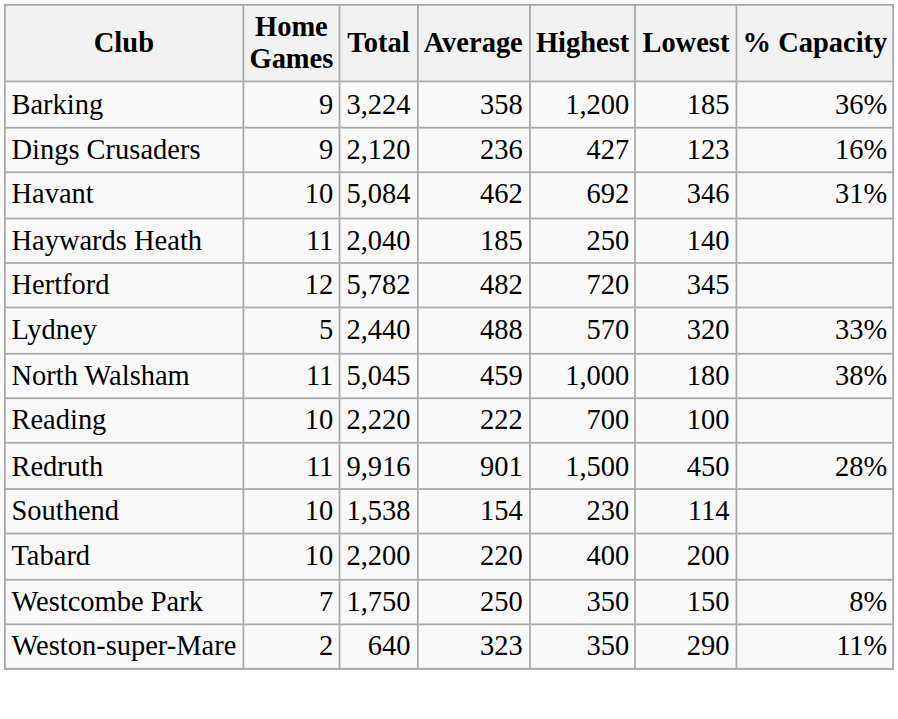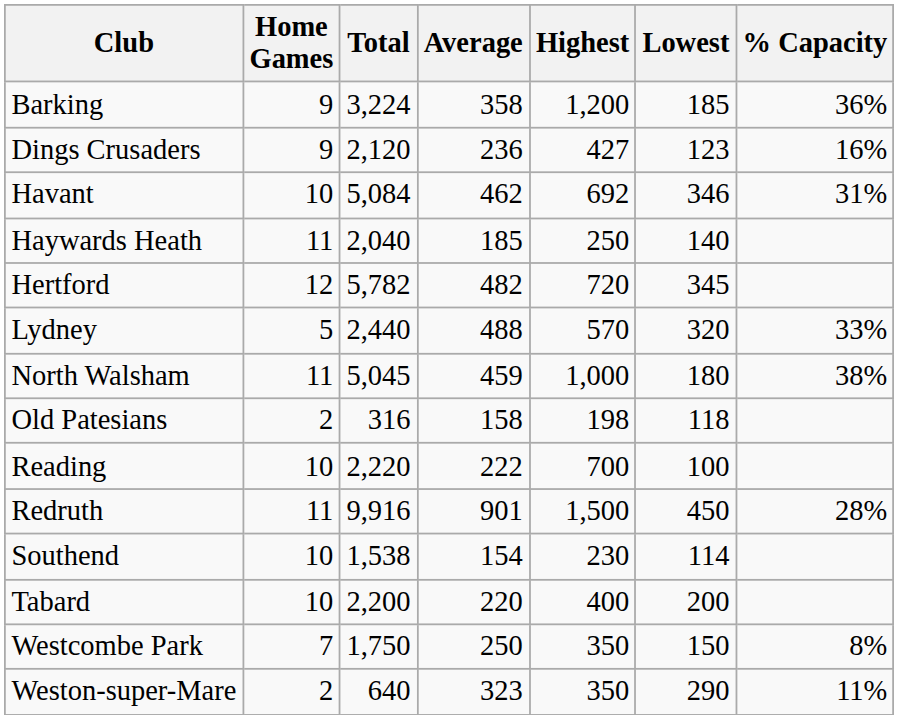 <table class="wikitable sortable" style="text-align:right">
 <tr>
 <th>Club</th>
 <th>Home<br>Games</th>
 <th>Total</th>
 <th>Average</th>
 <th>Highest</th>
 <th>Lowest</th>
 <th>% Capacity</th>
 </tr>
 <tr>
 <td style="text-align:left">Barking</td>
 <td>9</td>
 <td>3,224</td>
 <td>358</td>
 <td>1,200</td>
 <td>185</td>
 <td>36%</td>
 </tr>
 <tr>
 <td style="text-align:left">Dings Crusaders</td>
 <td>9</td>
 <td>2,120</td>
 <td>236</td>
 <td>427</td>
 <td>123</td>
 <td>16%</td>
 </tr>
 <tr>
 <td style="text-align:left">Havant</td>
 <td>10</td>
 <td>5,084</td>
 <td>462</td>
 <td>692</td>
 <td>346</td>
 <td>31%</td>
 </tr>
 <tr>
 <td style="text-align:left">Haywards Heath</td>
 <td>11</td>
 <td>2,040</td>
 <td>185</td>
 <td>250</td>
 <td>140</td>
 <td></td>
 </tr>
 <tr>
 <td style="text-align:left">Hertford</td>
 <td>12</td>
 <td>5,782</td>
 <td>482</td>
 <td>720</td>
 <td>345</td>
 <td></td>
 </tr>
 <tr>
 <td style="text-align:left">Lydney</td>
 <td>5</td>
 <td>2,440</td>
 <td>488</td>
 <td>570</td>
 <td>320</td>
 <td>33%</td>
 </tr>
 <tr>
 <td style="text-align:left">North Walsham</td>
 <td>11</td>
 <td>5,045</td>
 <td>459</td>
 <td>1,000</td>
 <td>180</td>
 <td>38%</td>
 </tr>
 <tr>
+<td style="text-align:left">Old Patesians</td>
+<td>2</td>
+<td>316</td>
+<td>158</td>
+<td>198</td>
+<td>118</td>
+<td></td>
+</tr>
+<tr>
 <td style="text-align:left">Reading</td>
 <td>10</td>
 <td>2,220</td>
 <td>222</td>
 <td>700</td>
 <td>100</td>
 <td></td>
 </tr>
 <tr>
 <td style="text-align:left">Redruth</td>
 <td>11</td>
 <td>9,916</td>
 <td>901</td>
 <td>1,500</td>
 <td>450</td>
 <td>28%</td>
 </tr>
 <tr>
 <td style="text-align:left">Southend</td>
 <td>10</td>
 <td>1,538</td>
 <td>154</td>
 <td>230</td>
 <td>114</td>
 <td></td>
 </tr>
 <tr>
 <td style="text-align:left">Tabard</td>
 <td>10</td>
 <td>2,200</td>
 <td>220</td>
 <td>400</td>
 <td>200</td>
 <td></td>
 </tr>
 <tr>
 <td style="text-align:left">Westcombe Park</td>
 <td>7</td>
 <td>1,750</td>
 <td>250</td>
 <td>350</td>
 <td>150</td>
 <td>8%</td>
 </tr>
 <tr>
 <td style="text-align:left">Weston-super-Mare</td>
 <td>2</td>
 <td>640</td>
 <td>323</td>
 <td>350</td>
 <td>290</td>
 <td>11%</td>
 </tr>
 <tr>
 </tr>
 </table>
